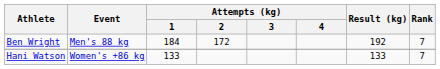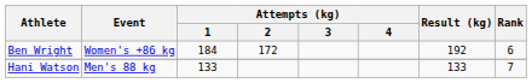 <table class=wikitable style="font-size:90%">
 <tr>
 <th rowspan=2>Athlete</th>
 <th rowspan=2>Event</th>
 <th colspan=4>Attempts (kg)</th>
 <th rowspan=2>Result (kg)</th>
 <th rowspan=2>Rank</th>
 </tr>
 <tr>
 <th width="60">1</th>
 <th width="60">2</th>
 <th width="60">3</th>
 <th width="60">4</th>
 </tr>
 <tr align=center>
 <td align=left><a href='#'>Ben Wright</a></td>
-<td align=left><a href='#'>Men's 88 kg</a></td>
+<td align=left><a href='#'>Women's +86 kg</a></td>
 <td>184</td>
 <td>172</td>
 <td></td>
 <td></td>
 <td>192</td>
-<td>7</td>
+<td>6</td>
 </tr>
 <tr>
 </tr>
 <tr align=center>
 <td align=left><a href='#'>Hani Watson</a></td>
-<td align=left><a href='#'>Women's +86 kg</a></td>
+<td align=left><a href='#'>Men's 88 kg</a></td>
 <td>133</td>
 <td></td>
 <td></td>
 <td></td>
 <td>133</td>
 <td>7</td>
 </tr>
 </table>
